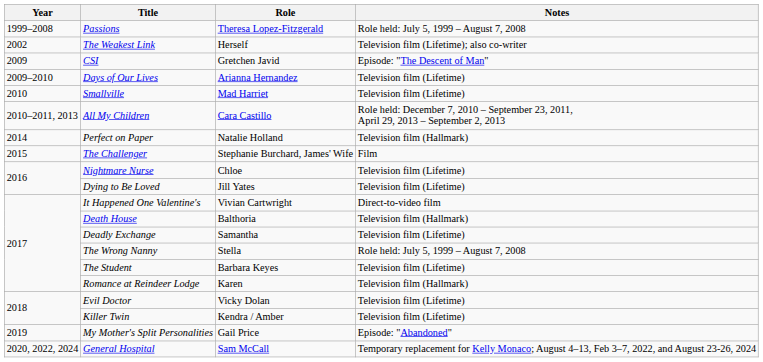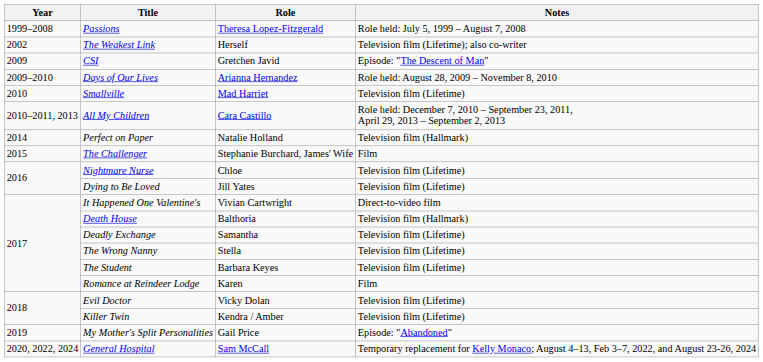 <table class="wikitable">
 <tr>
 <th>Year</th>
 <th>Title</th>
 <th>Role</th>
 <th>Notes</th>
 </tr>
 <tr>
 <td>1999–2008</td>
 <td><em><a href='#'>Passions</a></em></td>
 <td><a href='#'>Theresa Lopez-Fitzgerald</a></td>
 <td>Role held: July 5, 1999 – August 7, 2008</td>
 </tr>
 <tr>
 <td>2002</td>
 <td><em><a href='#'>The Weakest Link</a></em></td>
 <td>Herself</td>
 <td>Television film (Lifetime); also co-writer</td>
 </tr>
 <tr>
 <td>2009</td>
 <td><em><a href='#'>CSI</a></em></td>
 <td>Gretchen Javid</td>
 <td>Episode: "<a href='#'>The Descent of Man</a>"</td>
 </tr>
 <tr>
 <td>2009–2010</td>
 <td><em><a href='#'>Days of Our Lives</a></em></td>
 <td><a href='#'>Arianna Hernandez</a></td>
-<td>Television film (Lifetime)</td>
+<td>Role held: August 28, 2009 – November 8, 2010</td>
 </tr>
 <tr>
 <td>2010</td>
 <td><em><a href='#'>Smallville</a></em></td>
 <td><a href='#'>Mad Harriet</a></td>
 <td>Television film (Lifetime)</td>
 </tr>
 <tr>
 <td>2010–2011, 2013</td>
 <td><em><a href='#'>All My Children</a></em></td>
 <td><a href='#'>Cara Castillo</a></td>
 <td>Role held: December 7, 2010 – September 23, 2011,<br>April 29, 2013 – September 2, 2013</td>
 </tr>
 <tr>
 <td>2014</td>
 <td><em>Perfect on Paper</em></td>
 <td>Natalie Holland</td>
 <td>Television film (Hallmark)</td>
 </tr>
 <tr>
 <td>2015</td>
 <td><em><a href='#'>The Challenger</a></em></td>
 <td>Stephanie Burchard, James' Wife</td>
 <td>Film</td>
 </tr>
 <tr>
 <td rowspan="2">2016</td>
 <td><em><a href='#'>Nightmare Nurse</a></em></td>
 <td>Chloe</td>
 <td>Television film (Lifetime)</td>
 </tr>
 <tr>
 <td style="white-space: nowrap;"><em>Dying to Be Loved</em></td>
 <td>Jill Yates</td>
 <td>Television film (Lifetime)</td>
 </tr>
 <tr>
 <td rowspan="6">2017</td>
 <td><em>It Happened One Valentine's</em></td>
 <td>Vivian Cartwright</td>
 <td>Direct-to-video film</td>
 </tr>
 <tr>
 <td><em><a href='#'>Death House</a></em></td>
 <td>Balthoria</td>
 <td>Television film (Hallmark)</td>
 </tr>
 <tr>
 <td><em>Deadly Exchange</em></td>
 <td>Samantha</td>
 <td>Television film (Lifetime)</td>
 </tr>
 <tr>
 <td><em>The Wrong Nanny</em></td>
 <td>Stella</td>
-<td>Role held: July 5, 1999 – August 7, 2008</td>
+<td>Television film (Lifetime)</td>
 </tr>
 <tr>
 <td><em>The Student</em></td>
 <td>Barbara Keyes</td>
 <td>Television film (Lifetime)</td>
 </tr>
 <tr>
 <td><em>Romance at Reindeer Lodge</em></td>
 <td>Karen</td>
-<td>Television film (Hallmark)</td>
+<td>Film</td>
 </tr>
 <tr>
 <td rowspan="2">2018</td>
 <td><em>Evil Doctor</em></td>
 <td>Vicky Dolan</td>
 <td>Television film (Lifetime)</td>
 </tr>
 <tr>
 <td><em>Killer Twin</em></td>
 <td>Kendra / Amber</td>
 <td>Television film (Lifetime)</td>
 </tr>
 <tr>
 <td>2019</td>
 <td><em>My Mother's Split Personalities</em></td>
 <td>Gail Price</td>
 <td>Episode: "<a href='#'>Abandoned</a>"</td>
 </tr>
 <tr>
 <td>2020, 2022, 2024</td>
 <td><em><a href='#'>General Hospital</a></em></td>
 <td><a href='#'>Sam McCall</a></td>
 <td>Temporary replacement for <a href='#'>Kelly Monaco</a>; August 4–13, Feb 3–7, 2022, and August 23-26, 2024</td>
 </tr>
 </table>
